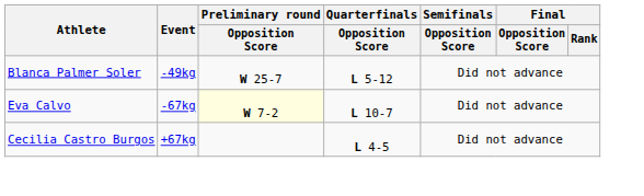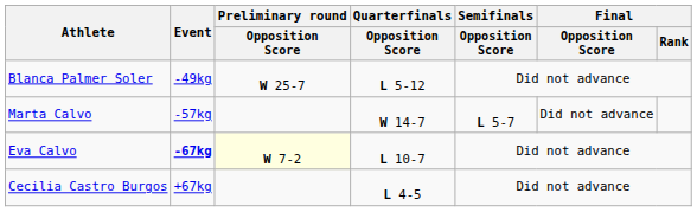 <table class=wikitable style="font-size:90%">
 <tr>
 <th rowspan="2">Athlete</th>
 <th rowspan="2">Event</th>
 <th>Preliminary round</th>
 <th>Quarterfinals</th>
 <th>Semifinals</th>
 <th colspan=2>Final</th>
 </tr>
 <tr style="font-size:95%">
 <th>Opposition<br>Score</th>
 <th>Opposition<br>Score</th>
 <th>Opposition<br>Score</th>
 <th>Opposition<br>Score</th>
 <th>Rank</th>
 </tr>
 <tr align=center>
 <td align=left><a href='#'>Blanca Palmer Soler</a></td>
 <td align=left><a href='#'>-49kg</a></td>
 <td><br><strong>W</strong> 25-7</td>
 <td><br><strong>L</strong> 5-12</td>
 <td colspan=3>Did not advance</td>
 </tr>
 <tr align=center>
+<td align=left><a href='#'>Marta Calvo</a></td>
+<td align=left><a href='#'>-57kg</a></td>
+<td></td>
+<td><br><strong>W</strong> 14-7</td>
+<td><br><strong>L</strong> 5-7</td>
+<td>Did not advance</td>
+<td></td>
+</tr>
+<tr align=center>
 <td align=left><a href='#'>Eva Calvo</a></td>
-<td align=left><a href='#'>-67kg</a></td>
+<td align=left><strong><a href='#'>-67kg</a></strong></td>
 <td style="background: lightyellow;"><br><strong>W</strong> 7-2</td>
 <td><br><strong>L</strong> 10-7</td>
 <td colspan=3>Did not advance</td>
 </tr>
 <tr align=center>
 <td align=left><a href='#'>Cecilia Castro Burgos</a></td>
 <td align=left><a href='#'>+67kg</a></td>
 <td></td>
 <td><br><strong>L</strong> 4-5</td>
 <td colspan=3>Did not advance</td>
 </tr>
 </table>
